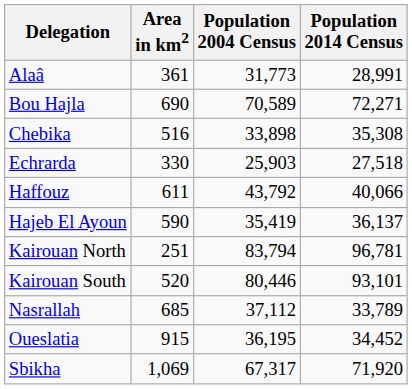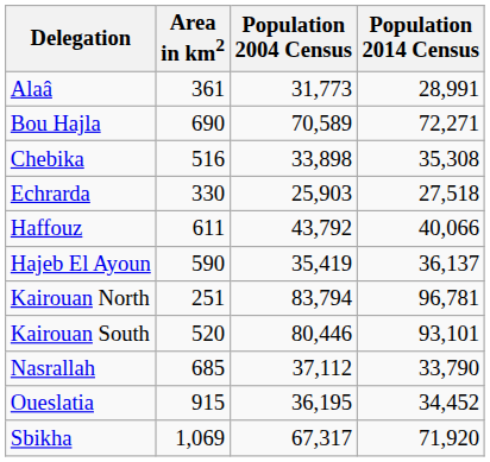 <table class="wikitable">
 <tr>
 <th>Delegation</th>
 <th>Area <br>in km<sup>2</sup></th>
 <th>Population <br>2004 Census</th>
 <th>Population <br>2014 Census</th>
 </tr>
 <tr>
 <td><a href='#'>Alaâ</a></td>
 <td align="right">361</td>
 <td align="right">31,773</td>
 <td align="right">28,991</td>
 </tr>
 <tr>
 <td><a href='#'>Bou Hajla</a></td>
 <td align="right">690</td>
 <td align="right">70,589</td>
 <td align="right">72,271</td>
 </tr>
 <tr>
 <td><a href='#'>Chebika</a></td>
 <td align="right">516</td>
 <td align="right">33,898</td>
 <td align="right">35,308</td>
 </tr>
 <tr>
 <td><a href='#'>Echrarda</a></td>
 <td align="right">330</td>
 <td align="right">25,903</td>
 <td align="right">27,518</td>
 </tr>
 <tr>
 <td><a href='#'>Haffouz</a></td>
 <td align="right">611</td>
 <td align="right">43,792</td>
 <td align="right">40,066</td>
 </tr>
 <tr>
 <td><a href='#'>Hajeb El Ayoun</a></td>
 <td align="right">590</td>
 <td align="right">35,419</td>
 <td align="right">36,137</td>
 </tr>
 <tr>
 <td><a href='#'>Kairouan</a> North</td>
 <td align="right">251</td>
 <td align="right">83,794</td>
 <td align="right">96,781</td>
 </tr>
 <tr>
 <td><a href='#'>Kairouan</a> South</td>
 <td align="right">520</td>
 <td align="right">80,446</td>
 <td align="right">93,101</td>
 </tr>
 <tr>
 <td><a href='#'>Nasrallah</a></td>
 <td align="right">685</td>
 <td align="right">37,112</td>
-<td align="right">33,789</td>
+<td align="right">33,790</td>
 </tr>
 <tr>
 <td><a href='#'>Oueslatia</a></td>
 <td align="right">915</td>
 <td align="right">36,195</td>
 <td align="right">34,452</td>
 </tr>
 <tr>
 <td><a href='#'>Sbikha</a></td>
 <td align="right">1,069</td>
 <td align="right">67,317</td>
 <td align="right">71,920</td>
 </tr>
 </table>
